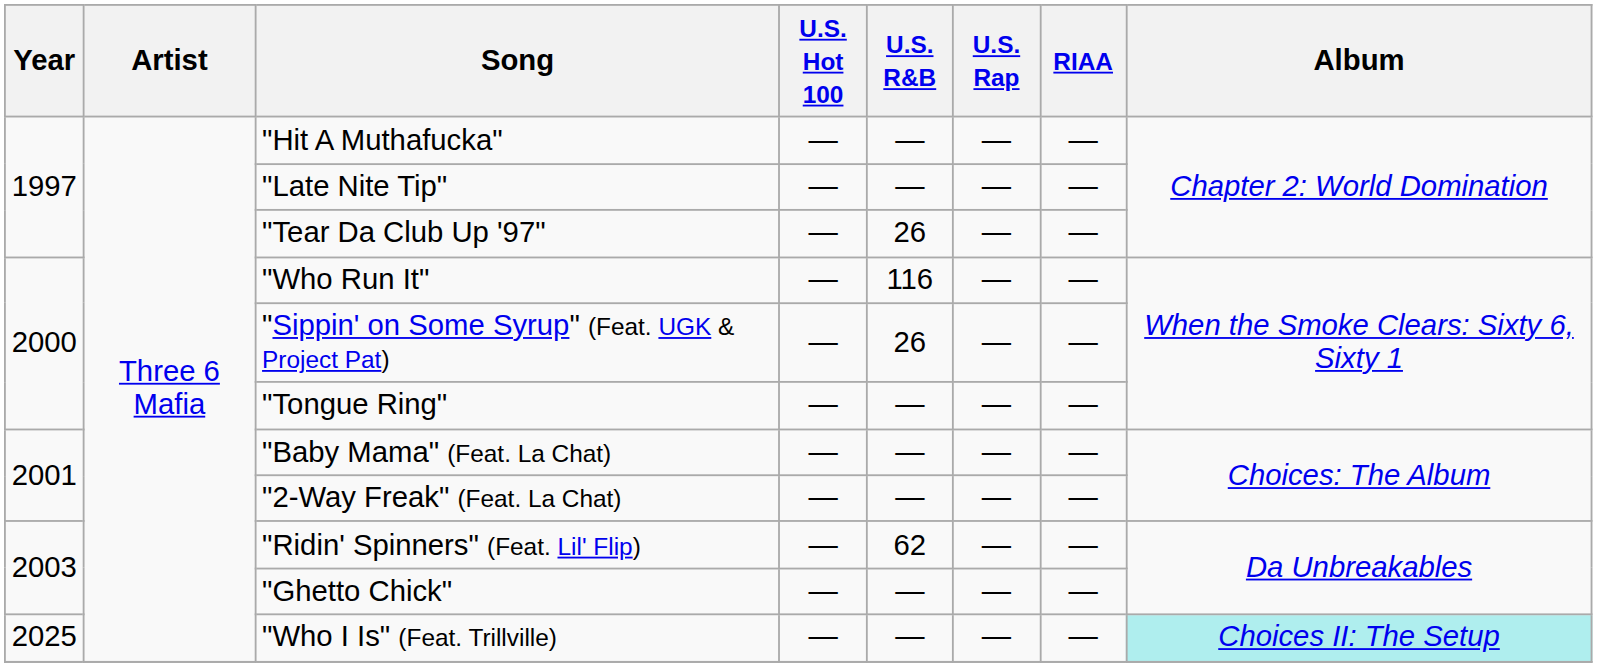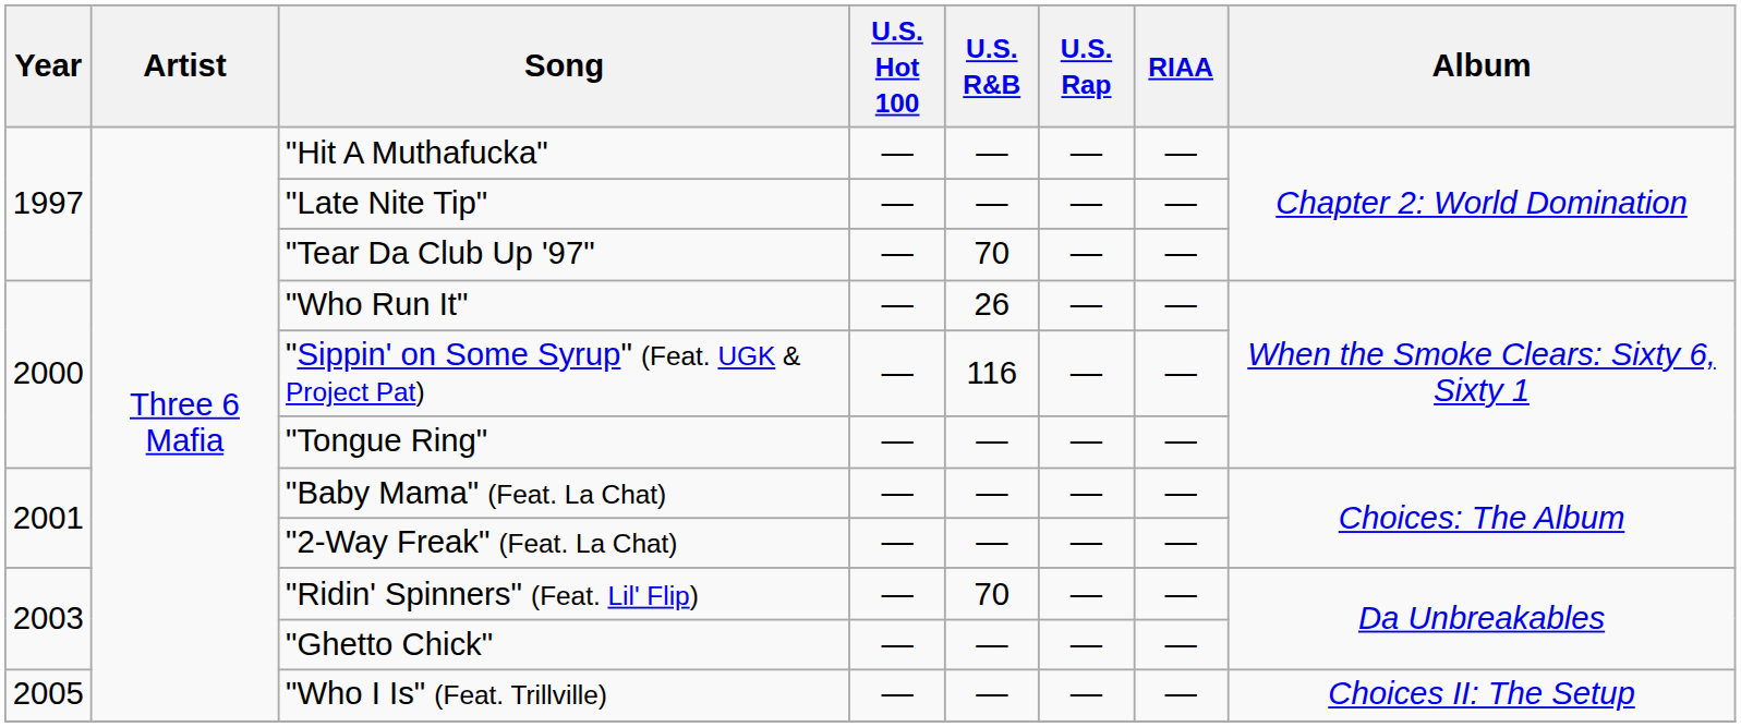 <table class="wikitable">
 <tr>
 <th align="center">Year</th>
 <th align="center">Artist</th>
 <th align="center">Song</th>
 <th align="center" width="40"><small><a href='#'>U.S. Hot 100</a></small></th>
 <th align="center" width="40"><small><a href='#'>U.S. R&B</a></small></th>
 <th align="center" width="40"><small><a href='#'>U.S. Rap</a></small></th>
 <th align="center" width="40"><small><a href='#'>RIAA</a></small></th>
 <th align="center">Album</th>
 </tr>
 <tr>
 <td align="center" rowspan="3">1997</td>
 <td align="center" rowspan="11"><a href='#'>Three 6 Mafia</a></td>
 <td align="left">"Hit A Muthafucka"</td>
 <td align="center">—</td>
 <td align="center">—</td>
 <td align="center">—</td>
 <td align="center">—</td>
 <td align="center" rowspan="3"><em><a href='#'>Chapter 2: World Domination</a></em></td>
 </tr>
 <tr>
 <td align="left">"Late Nite Tip"</td>
 <td align="center">—</td>
 <td align="center">—</td>
 <td align="center">—</td>
 <td align="center">—</td>
 </tr>
 <tr>
 <td align="left">"Tear Da Club Up '97"</td>
 <td align="center">—</td>
-<td align="center">26</td>
+<td align="center">70</td>
 <td align="center">—</td>
 <td align="center">—</td>
 </tr>
 <tr>
 <td align="center" rowspan="3">2000</td>
 <td align="left">"Who Run It"</td>
 <td align="center">—</td>
-<td align="center">116</td>
+<td align="center">26</td>
 <td align="center">—</td>
 <td align="center">—</td>
 <td align="center" rowspan="3"><em><a href='#'>When the Smoke Clears: Sixty 6, Sixty 1</a></em></td>
 </tr>
 <tr>
 <td align="left">"<a href='#'>Sippin' on Some Syrup</a>" <small>(Feat. <a href='#'>UGK</a> & <a href='#'>Project Pat</a>)</small></td>
 <td align="center">—</td>
-<td align="center">26</td>
+<td align="center">116</td>
 <td align="center">—</td>
 <td align="center">—</td>
 </tr>
 <tr>
 <td align="left">"Tongue Ring"</td>
 <td align="center">—</td>
 <td align="center">—</td>
 <td align="center">—</td>
 <td align="center">—</td>
 </tr>
 <tr>
 <td align="center" rowspan="2">2001</td>
 <td align="left">"Baby Mama" <small>(Feat. La Chat)</small></td>
 <td align="center">—</td>
 <td align="center">—</td>
 <td align="center">—</td>
 <td align="center">—</td>
 <td align="center" rowspan="2"><em><a href='#'>Choices: The Album</a></em></td>
 </tr>
 <tr>
 <td align="left">"2-Way Freak" <small>(Feat. La Chat)</small></td>
 <td align="center">—</td>
 <td align="center">—</td>
 <td align="center">—</td>
 <td align="center">—</td>
 </tr>
 <tr>
 <td align="center" rowspan="2">2003</td>
 <td align="left">"Ridin' Spinners" <small>(Feat. <a href='#'>Lil' Flip</a>)</small></td>
 <td align="center">—</td>
-<td align="center">62</td>
+<td align="center">70</td>
 <td align="center">—</td>
 <td align="center">—</td>
 <td align="center" rowspan="2"><em><a href='#'>Da Unbreakables</a></em></td>
 </tr>
 <tr>
 <td align="left">"Ghetto Chick"</td>
 <td align="center">—</td>
 <td align="center">—</td>
 <td align="center">—</td>
 <td align="center">—</td>
 </tr>
 <tr>
-<td align="center" rowspan="1">2025</td>
+<td align="center" rowspan="1">2005</td>
 <td align="left">"Who I Is" <small>(Feat. Trillville)</small></td>
 <td align="center">—</td>
 <td align="center">—</td>
 <td align="center">—</td>
 <td align="center">—</td>
-<td align="center" style="background: paleturquoise;"><em><a href='#'>Choices II: The Setup</a></em></td>
+<td align="center"><em><a href='#'>Choices II: The Setup</a></em></td>
 </tr>
 <tr>
 </tr>
 </table>
